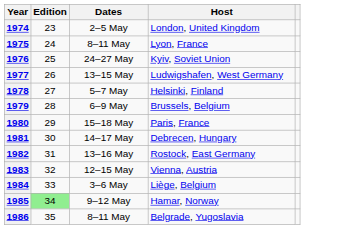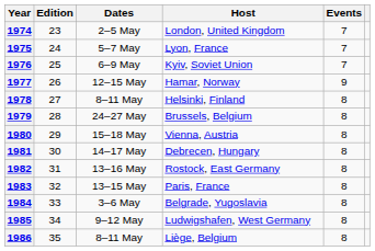 <table class="wikitable" style="text-align:center;">
 <tr>
 <th>Year</th>
 <th>Edition</th>
 <th width=120>Dates</th>
 <th width=230>Host</th>
+<th>Events</th>
 <th></th>
 </tr>
 <tr>
 <th><a href='#'>1974</a></th>
 <td>23</td>
 <td>2–5 May</td>
 <td align=left> <a href='#'>London</a>, <a href='#'>United Kingdom</a></td>
+<td>7</td>
 <td></td>
 </tr>
 <tr>
 <th><a href='#'>1975</a></th>
 <td>24</td>
-<td>8–11 May</td>
+<td>5–7 May</td>
 <td align=left> <a href='#'>Lyon</a>, <a href='#'>France</a></td>
+<td>7</td>
 <td></td>
 </tr>
 <tr>
 <th><a href='#'>1976</a></th>
 <td>25</td>
-<td>24–27 May</td>
+<td>6–9 May</td>
 <td align=left> <a href='#'>Kyiv</a>, <a href='#'>Soviet Union</a></td>
+<td>7</td>
 <td></td>
 </tr>
 <tr>
 <th><a href='#'>1977</a></th>
 <td>26</td>
-<td>13–15 May</td>
-<td align=left> <a href='#'>Ludwigshafen</a>, <a href='#'>West Germany</a></td>
+<td>12–15 May</td>
+<td align=left> <a href='#'>Hamar</a>, <a href='#'>Norway</a></td>
+<td>9</td>
 <td></td>
 </tr>
 <tr>
 <th><a href='#'>1978</a></th>
 <td>27</td>
-<td>5–7 May</td>
+<td>8–11 May</td>
 <td align=left> <a href='#'>Helsinki</a>, <a href='#'>Finland</a></td>
+<td>8</td>
 <td></td>
 </tr>
 <tr>
 <th><a href='#'>1979</a></th>
 <td>28</td>
-<td>6–9 May</td>
+<td>24–27 May</td>
 <td align=left> <a href='#'>Brussels</a>, <a href='#'>Belgium</a></td>
+<td>8</td>
 <td></td>
 </tr>
 <tr>
 <th><a href='#'>1980</a></th>
 <td>29</td>
 <td>15–18 May</td>
-<td align=left> <a href='#'>Paris</a>, <a href='#'>France</a></td>
+<td align=left> <a href='#'>Vienna</a>, <a href='#'>Austria</a></td>
+<td>8</td>
 <td></td>
 </tr>
 <tr>
 <th><a href='#'>1981</a></th>
 <td>30</td>
 <td>14–17 May</td>
 <td align=left> <a href='#'>Debrecen</a>, <a href='#'>Hungary</a></td>
+<td>8</td>
 <td></td>
 </tr>
 <tr>
 <th><a href='#'>1982</a></th>
 <td>31</td>
 <td>13–16 May</td>
 <td align=left> <a href='#'>Rostock</a>, <a href='#'>East Germany</a></td>
+<td>8</td>
 <td></td>
 </tr>
 <tr>
 <th><a href='#'>1983</a></th>
 <td>32</td>
-<td>12–15 May</td>
-<td align=left> <a href='#'>Vienna</a>, <a href='#'>Austria</a></td>
+<td>13–15 May</td>
+<td align=left> <a href='#'>Paris</a>, <a href='#'>France</a></td>
+<td>8</td>
 <td></td>
 </tr>
 <tr>
 <th><a href='#'>1984</a></th>
 <td>33</td>
 <td>3–6 May</td>
-<td align=left> <a href='#'>Liège</a>, <a href='#'>Belgium</a></td>
+<td align=left> <a href='#'>Belgrade</a>, <a href='#'>Yugoslavia</a></td>
+<td>8</td>
 <td></td>
 </tr>
 <tr>
 <th><a href='#'>1985</a></th>
-<td style="background: lightgreen;">34</td>
+<td>34</td>
 <td>9–12 May</td>
-<td align=left> <a href='#'>Hamar</a>, <a href='#'>Norway</a></td>
+<td align=left> <a href='#'>Ludwigshafen</a>, <a href='#'>West Germany</a></td>
+<td>8</td>
 <td></td>
 </tr>
 <tr>
 <th><a href='#'>1986</a></th>
 <td>35</td>
 <td>8–11 May</td>
-<td align=left> <a href='#'>Belgrade</a>, <a href='#'>Yugoslavia</a></td>
+<td align=left> <a href='#'>Liège</a>, <a href='#'>Belgium</a></td>
+<td>8</td>
 <td></td>
 </tr>
 </table>
